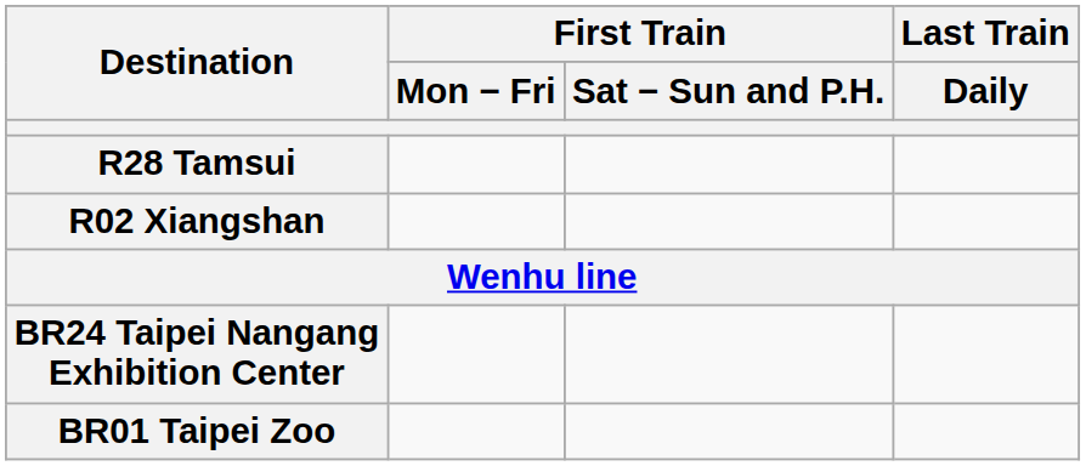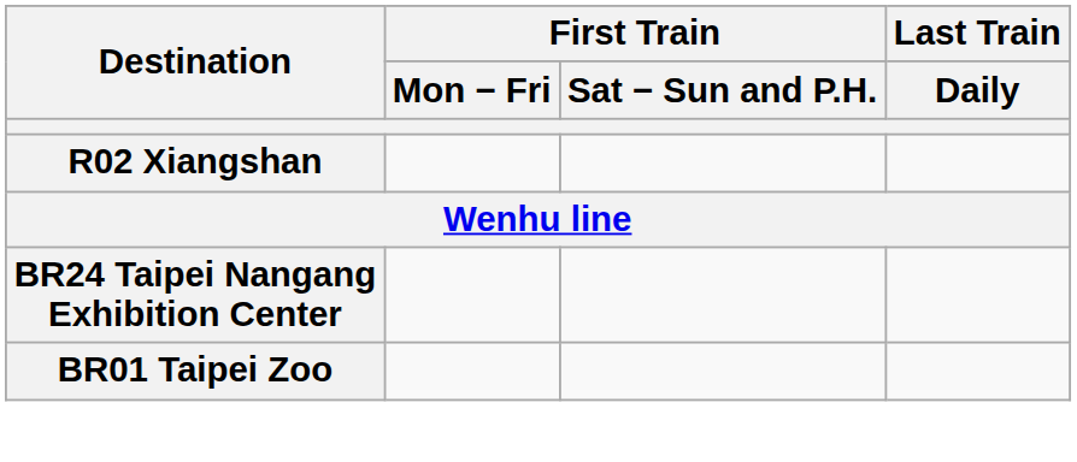 <table class="wikitable">
 <tr>
 <th rowspan="2">Destination</th>
 <th colspan="2">First Train</th>
 <th>Last Train</th>
 </tr>
 <tr>
 <th>Mon − Fri</th>
 <th>Sat − Sun and P.H.</th>
 <th>Daily</th>
 </tr>
 <tr>
 <th colspan="4"></th>
-</tr>
-<tr>
-<th>R28 Tamsui</th>
-<td></td>
-<td></td>
-<td></td>
 </tr>
 <tr>
 <th>R02 Xiangshan</th>
 <td></td>
 <td></td>
 <td></td>
 </tr>
 <tr>
 <th colspan="4"> <a href='#'>Wenhu line</a></th>
 </tr>
 <tr>
 <th>BR24 Taipei Nangang<br>Exhibition Center</th>
 <td></td>
 <td></td>
 <td></td>
 </tr>
 <tr>
 <th>BR01 Taipei Zoo</th>
 <td></td>
 <td></td>
 <td></td>
 </tr>
 </table>
